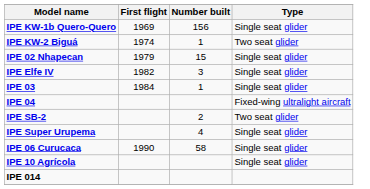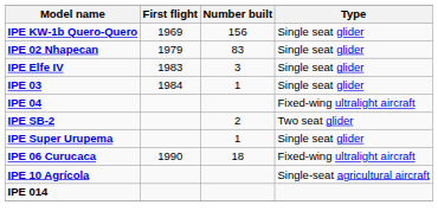 <table class="wikitable" align=center style="font-size:90%;">
 <tr>
 </tr>
 <tr style="background:#efefef;">
 <th>Model name</th>
 <th>First flight</th>
 <th>Number built</th>
 <th>Type</th>
 </tr>
 <tr>
 <td align=left><strong><a href='#'>IPE KW-1b Quero-Quero</a></strong></td>
 <td align=center>1969</td>
 <td align=center>156</td>
 <td align=left>Single seat <a href='#'>glider</a></td>
 </tr>
 <tr>
-<td align=left><strong><a href='#'>IPE KW-2 Biguá</a></strong></td>
-<td align=center>1974</td>
-<td align=center>1</td>
-<td align=left>Two seat <a href='#'>glider</a></td>
-</tr>
-<tr>
 <td align=left><strong><a href='#'>IPE 02 Nhapecan</a></strong></td>
 <td align=center>1979</td>
-<td align=center>15</td>
+<td align=center>83</td>
 <td align=left>Single seat <a href='#'>glider</a></td>
 </tr>
 <tr>
 <td align=left><strong><a href='#'>IPE Elfe IV</a></strong></td>
-<td align=center>1982</td>
+<td align=center>1983</td>
 <td align=center>3</td>
 <td align=left>Single seat <a href='#'>glider</a></td>
 </tr>
 <tr>
 <td align=left><strong><a href='#'>IPE 03</a></strong></td>
 <td align=center>1984</td>
 <td align=center>1</td>
 <td align=left>Single seat <a href='#'>glider</a></td>
 </tr>
 <tr>
 <td align=left><strong><a href='#'>IPE 04</a></strong></td>
 <td align=center></td>
 <td align=center></td>
 <td align=left>Fixed-wing <a href='#'>ultralight aircraft</a></td>
 </tr>
 <tr>
 <td align=left><strong><a href='#'>IPE SB-2</a></strong></td>
 <td align=center></td>
 <td align=center>2</td>
 <td align=left>Two seat <a href='#'>glider</a></td>
 </tr>
 <tr>
 <td align=left><strong><a href='#'>IPE Super Urupema</a></strong></td>
 <td align=center></td>
-<td align=center>4</td>
+<td align=center>1</td>
 <td align=left>Single seat <a href='#'>glider</a></td>
 </tr>
 <tr>
 <td align=left><strong><a href='#'>IPE 06 Curucaca</a></strong></td>
 <td align=center>1990</td>
-<td align=center>58</td>
-<td align=left>Single seat <a href='#'>glider</a></td>
+<td align=center>18</td>
+<td align=left>Fixed-wing <a href='#'>ultralight aircraft</a></td>
 </tr>
 <tr>
 <td align=left><strong><a href='#'>IPE 10 Agrícola</a></strong></td>
 <td align=center></td>
 <td align=center></td>
-<td align=left>Single seat <a href='#'>glider</a></td>
+<td align=left>Single-seat <a href='#'>agricultural aircraft</a></td>
 </tr>
 <tr>
 <td align=left><strong>IPE 014</strong></td>
 <td align=center></td>
 <td align=center></td>
 <td align=left></td>
 </tr>
 <tr>
 </tr>
 </table>
